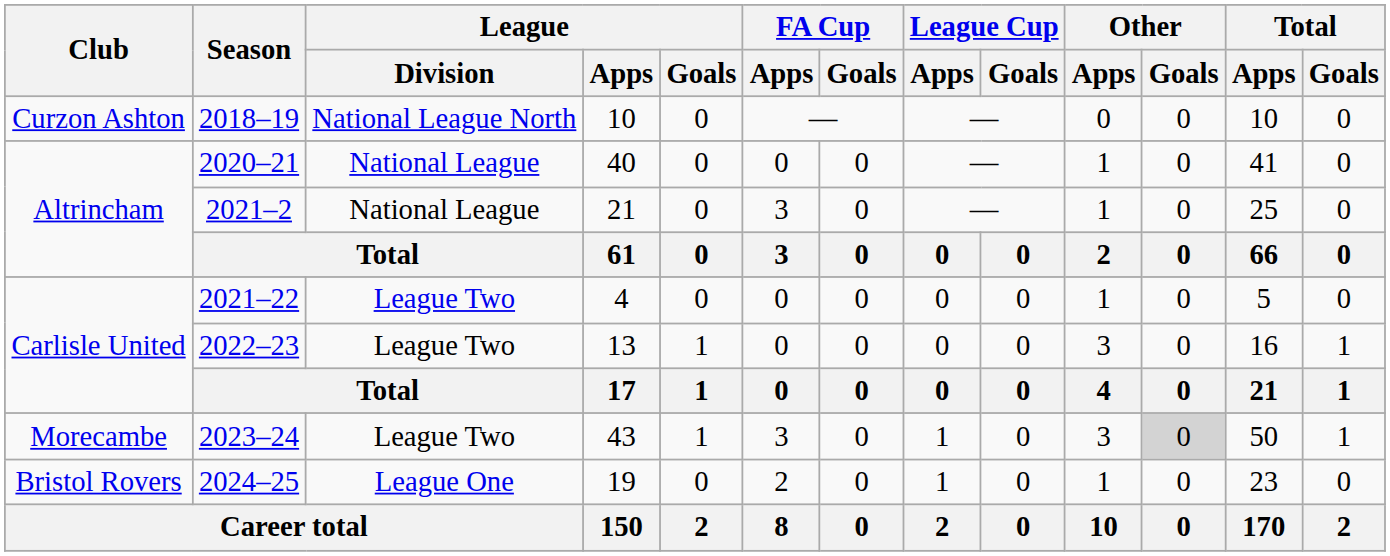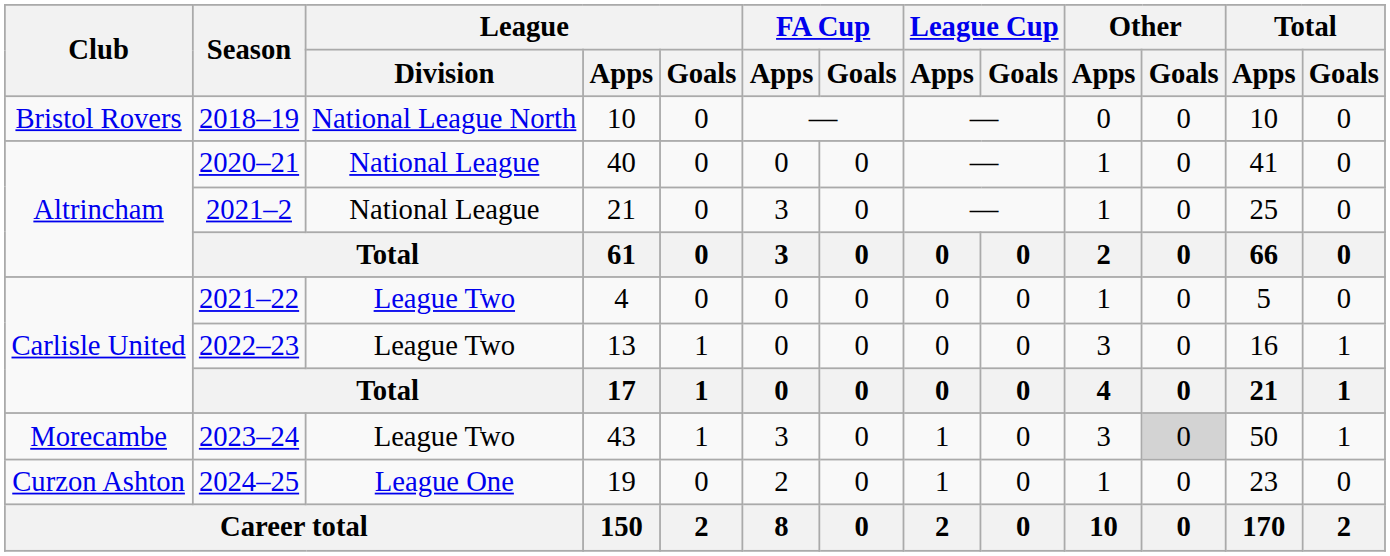 <table class="wikitable" style="text-align: center">
 <tr>
 <th rowspan="2">Club</th>
 <th rowspan="2">Season</th>
 <th colspan="3">League</th>
 <th colspan="2"><a href='#'>FA Cup</a></th>
 <th colspan="2"><a href='#'>League Cup</a></th>
 <th colspan="2">Other</th>
 <th colspan="2">Total</th>
 </tr>
 <tr>
 <th>Division</th>
 <th>Apps</th>
 <th>Goals</th>
 <th>Apps</th>
 <th>Goals</th>
 <th>Apps</th>
 <th>Goals</th>
 <th>Apps</th>
 <th>Goals</th>
 <th>Apps</th>
 <th>Goals</th>
 </tr>
 <tr>
-<td><a href='#'>Curzon Ashton</a></td>
+<td><a href='#'>Bristol Rovers</a></td>
 <td><a href='#'>2018–19</a></td>
 <td><a href='#'>National League North</a></td>
 <td>10</td>
 <td>0</td>
 <td colspan="2">—</td>
 <td colspan="2">—</td>
 <td>0</td>
 <td>0</td>
 <td>10</td>
 <td>0</td>
 </tr>
 <tr>
 <td rowspan="3"><a href='#'>Altrincham</a></td>
 <td><a href='#'>2020–21</a></td>
 <td><a href='#'>National League</a></td>
 <td>40</td>
 <td>0</td>
 <td>0</td>
 <td>0</td>
 <td colspan="2">—</td>
 <td>1</td>
 <td>0</td>
 <td>41</td>
 <td>0</td>
 </tr>
 <tr>
 <td><a href='#'>2021–2</a></td>
 <td>National League</td>
 <td>21</td>
 <td>0</td>
 <td>3</td>
 <td>0</td>
 <td colspan="2">—</td>
 <td>1</td>
 <td>0</td>
 <td>25</td>
 <td>0</td>
 </tr>
 <tr>
 <th colspan="2">Total</th>
 <th>61</th>
 <th>0</th>
 <th>3</th>
 <th>0</th>
 <th>0</th>
 <th>0</th>
 <th>2</th>
 <th>0</th>
 <th>66</th>
 <th>0</th>
 </tr>
 <tr>
 <td rowspan="3"><a href='#'>Carlisle United</a></td>
 <td><a href='#'>2021–22</a></td>
 <td><a href='#'>League Two</a></td>
 <td>4</td>
 <td>0</td>
 <td>0</td>
 <td>0</td>
 <td>0</td>
 <td>0</td>
 <td>1</td>
 <td>0</td>
 <td>5</td>
 <td>0</td>
 </tr>
 <tr>
 <td><a href='#'>2022–23</a></td>
 <td>League Two</td>
 <td>13</td>
 <td>1</td>
 <td>0</td>
 <td>0</td>
 <td>0</td>
 <td>0</td>
 <td>3</td>
 <td>0</td>
 <td>16</td>
 <td>1</td>
 </tr>
 <tr>
 <th colspan="2">Total</th>
 <th>17</th>
 <th>1</th>
 <th>0</th>
 <th>0</th>
 <th>0</th>
 <th>0</th>
 <th>4</th>
 <th>0</th>
 <th>21</th>
 <th>1</th>
 </tr>
 <tr>
 <td><a href='#'>Morecambe</a></td>
 <td><a href='#'>2023–24</a></td>
 <td>League Two</td>
 <td>43</td>
 <td>1</td>
 <td>3</td>
 <td>0</td>
 <td>1</td>
 <td>0</td>
 <td>3</td>
 <td style="background: lightgrey;">0</td>
 <td>50</td>
 <td>1</td>
 </tr>
 <tr>
-<td><a href='#'>Bristol Rovers</a></td>
+<td><a href='#'>Curzon Ashton</a></td>
 <td><a href='#'>2024–25</a></td>
 <td><a href='#'>League One</a></td>
 <td>19</td>
 <td>0</td>
 <td>2</td>
 <td>0</td>
 <td>1</td>
 <td>0</td>
 <td>1</td>
 <td>0</td>
 <td>23</td>
 <td>0</td>
 </tr>
 <tr>
 <th colspan="3">Career total</th>
 <th>150</th>
 <th>2</th>
 <th>8</th>
 <th>0</th>
 <th>2</th>
 <th>0</th>
 <th>10</th>
 <th>0</th>
 <th>170</th>
 <th>2</th>
 </tr>
 </table>
